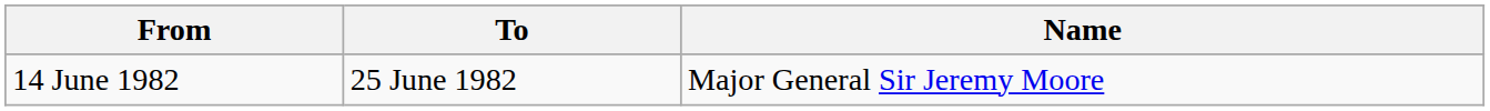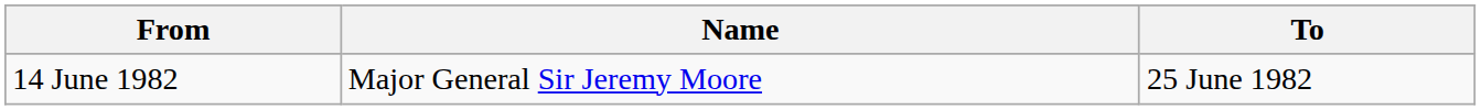 <table class="wikitable" style="width:60%">
 <tr>
 <th>From</th>
+<th>Name</th>
 <th>To</th>
-<th>Name</th>
 </tr>
 <tr>
 <td>14 June 1982</td>
+<td>Major General <a href='#'>Sir Jeremy Moore</a></td>
 <td>25 June 1982</td>
-<td>Major General <a href='#'>Sir Jeremy Moore</a></td>
 </tr>
 </table>
